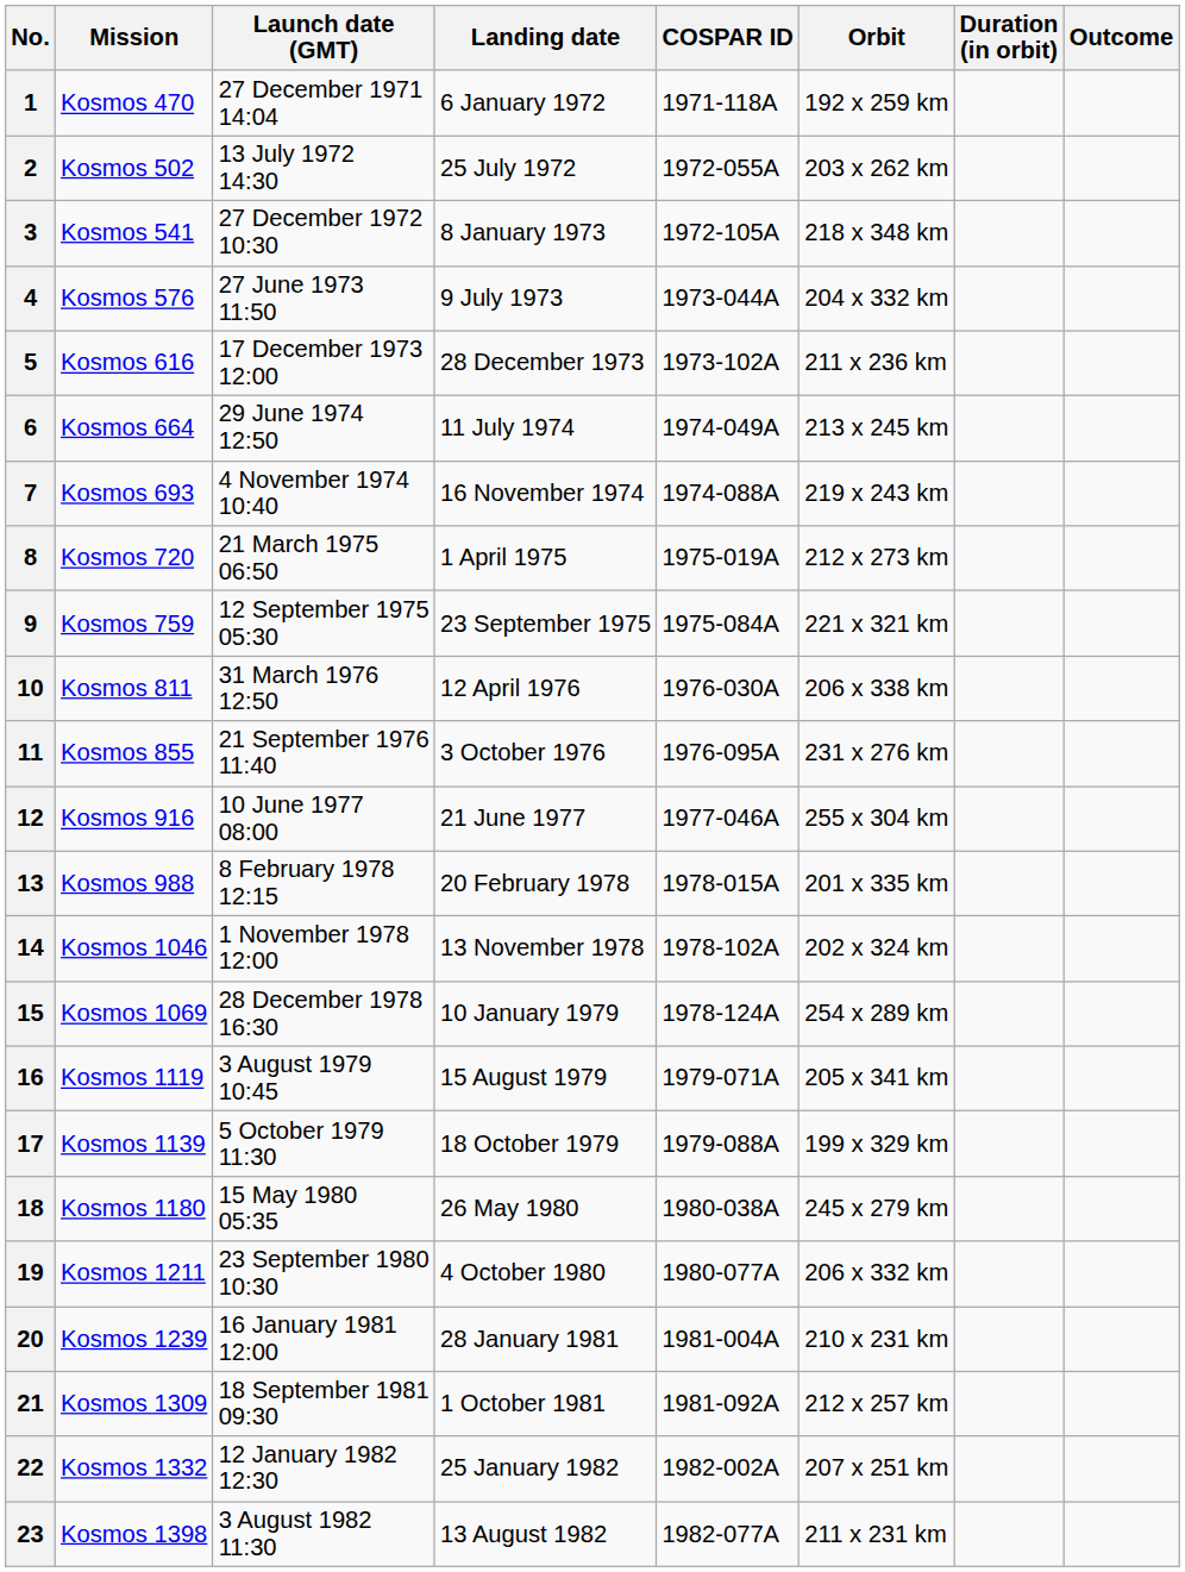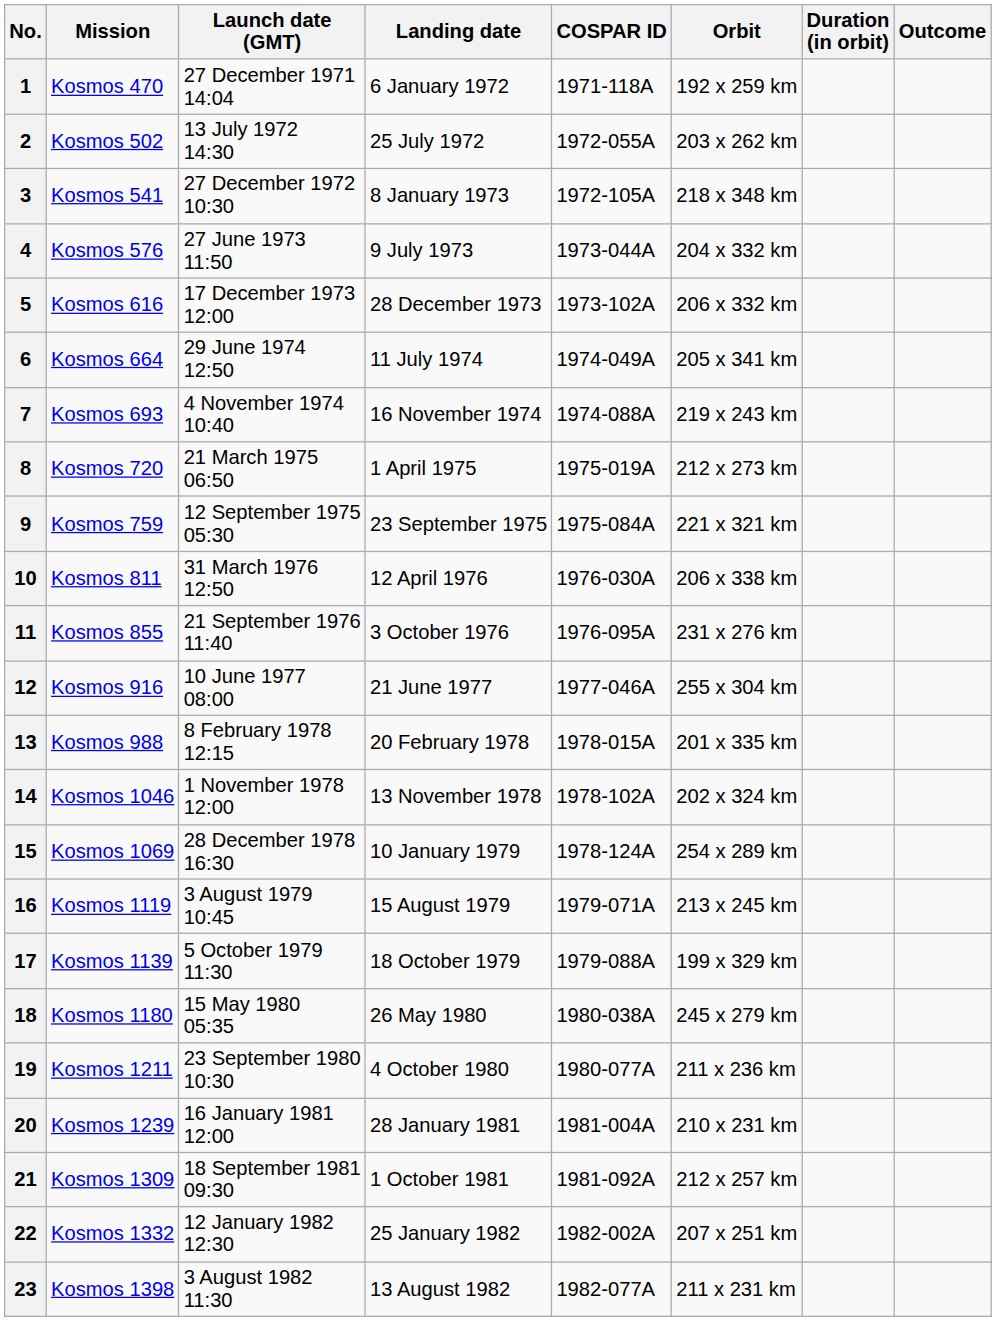 <table class="wikitable sortable">
 <tr>
 <th>No.</th>
 <th>Mission</th>
 <th>Launch date<br>(GMT)</th>
 <th>Landing date</th>
 <th>COSPAR ID</th>
 <th>Orbit</th>
 <th>Duration<br>(in orbit)</th>
 <th>Outcome</th>
 </tr>
 <tr>
 <th>1</th>
 <td><a href='#'>Kosmos 470</a></td>
 <td>27 December 1971<br>14:04</td>
 <td>6 January 1972</td>
 <td>1971-118A</td>
 <td>192 x 259 km</td>
 <td></td>
 <td></td>
 </tr>
 <tr>
 <th>2</th>
 <td><a href='#'>Kosmos 502</a></td>
 <td>13 July 1972<br>14:30</td>
 <td>25 July 1972</td>
 <td>1972-055A</td>
 <td>203 x 262 km</td>
 <td></td>
 <td></td>
 </tr>
 <tr>
 <th>3</th>
 <td><a href='#'>Kosmos 541</a></td>
 <td>27 December 1972<br>10:30</td>
 <td>8 January 1973</td>
 <td>1972-105A</td>
 <td>218 x 348 km</td>
 <td></td>
 <td></td>
 </tr>
 <tr>
 <th>4</th>
 <td><a href='#'>Kosmos 576</a></td>
 <td>27 June 1973<br>11:50</td>
 <td>9 July 1973</td>
 <td>1973-044A</td>
 <td>204 x 332 km</td>
 <td></td>
 <td></td>
 </tr>
 <tr>
 <th>5</th>
 <td><a href='#'>Kosmos 616</a></td>
 <td>17 December 1973<br>12:00</td>
 <td>28 December 1973</td>
 <td>1973-102A</td>
-<td>211 x 236 km</td>
+<td>206 x 332 km</td>
 <td></td>
 <td></td>
 </tr>
 <tr>
 <th>6</th>
 <td><a href='#'>Kosmos 664</a></td>
 <td>29 June 1974<br>12:50</td>
 <td>11 July 1974</td>
 <td>1974-049A</td>
-<td>213 x 245 km</td>
+<td>205 x 341 km</td>
 <td></td>
 <td></td>
 </tr>
 <tr>
 <th>7</th>
 <td><a href='#'>Kosmos 693</a></td>
 <td>4 November 1974<br>10:40</td>
 <td>16 November 1974</td>
 <td>1974-088A</td>
 <td>219 x 243 km</td>
 <td></td>
 <td></td>
 </tr>
 <tr>
 <th>8</th>
 <td><a href='#'>Kosmos 720</a></td>
 <td>21 March 1975<br>06:50</td>
 <td>1 April 1975</td>
 <td>1975-019A</td>
 <td>212 x 273 km</td>
 <td></td>
 <td></td>
 </tr>
 <tr>
 <th>9</th>
 <td><a href='#'>Kosmos 759</a></td>
 <td>12 September 1975<br>05:30</td>
 <td>23 September 1975</td>
 <td>1975-084A</td>
 <td>221 x 321 km</td>
 <td></td>
 <td></td>
 </tr>
 <tr>
 <th>10</th>
 <td><a href='#'>Kosmos 811</a></td>
 <td>31 March 1976<br>12:50</td>
 <td>12 April 1976</td>
 <td>1976-030A</td>
 <td>206 x 338 km</td>
 <td></td>
 <td></td>
 </tr>
 <tr>
 <th>11</th>
 <td><a href='#'>Kosmos 855</a></td>
 <td>21 September 1976<br>11:40</td>
 <td>3 October 1976</td>
 <td>1976-095A</td>
 <td>231 x 276 km</td>
 <td></td>
 <td></td>
 </tr>
 <tr>
 <th>12</th>
 <td><a href='#'>Kosmos 916</a></td>
 <td>10 June 1977<br>08:00</td>
 <td>21 June 1977</td>
 <td>1977-046A</td>
 <td>255 x 304 km</td>
 <td></td>
 <td></td>
 </tr>
 <tr>
 <th>13</th>
 <td><a href='#'>Kosmos 988</a></td>
 <td>8 February 1978<br>12:15</td>
 <td>20 February 1978</td>
 <td>1978-015A</td>
 <td>201 x 335 km</td>
 <td></td>
 <td></td>
 </tr>
 <tr>
 <th>14</th>
 <td><a href='#'>Kosmos 1046</a></td>
 <td>1 November 1978<br>12:00</td>
 <td>13 November 1978</td>
 <td>1978-102A</td>
 <td>202 x 324 km</td>
 <td></td>
 <td></td>
 </tr>
 <tr>
 <th>15</th>
 <td><a href='#'>Kosmos 1069</a></td>
 <td>28 December 1978<br>16:30</td>
 <td>10 January 1979</td>
 <td>1978-124A</td>
 <td>254 x 289 km</td>
 <td></td>
 <td></td>
 </tr>
 <tr>
 <th>16</th>
 <td><a href='#'>Kosmos 1119</a></td>
 <td>3 August 1979<br>10:45</td>
 <td>15 August 1979</td>
 <td>1979-071A</td>
-<td>205 x 341 km</td>
+<td>213 x 245 km</td>
 <td></td>
 <td></td>
 </tr>
 <tr>
 <th>17</th>
 <td><a href='#'>Kosmos 1139</a></td>
 <td>5 October 1979<br>11:30</td>
 <td>18 October 1979</td>
 <td>1979-088A</td>
 <td>199 x 329 km</td>
 <td></td>
 <td></td>
 </tr>
 <tr>
 <th>18</th>
 <td><a href='#'>Kosmos 1180</a></td>
 <td>15 May 1980<br>05:35</td>
 <td>26 May 1980</td>
 <td>1980-038A</td>
 <td>245 x 279 km</td>
 <td></td>
 <td></td>
 </tr>
 <tr>
 <th>19</th>
 <td><a href='#'>Kosmos 1211</a></td>
 <td>23 September 1980<br>10:30</td>
 <td>4 October 1980</td>
 <td>1980-077A</td>
-<td>206 x 332 km</td>
+<td>211 x 236 km</td>
 <td></td>
 <td></td>
 </tr>
 <tr>
 <th>20</th>
 <td><a href='#'>Kosmos 1239</a></td>
 <td>16 January 1981<br>12:00</td>
 <td>28 January 1981</td>
 <td>1981-004A</td>
 <td>210 x 231 km</td>
 <td></td>
 <td></td>
 </tr>
 <tr>
 <th>21</th>
 <td><a href='#'>Kosmos 1309</a></td>
 <td>18 September 1981<br>09:30</td>
 <td>1 October 1981</td>
 <td>1981-092A</td>
 <td>212 x 257 km</td>
 <td></td>
 <td></td>
 </tr>
 <tr>
 <th>22</th>
 <td><a href='#'>Kosmos 1332</a></td>
 <td>12 January 1982<br>12:30</td>
 <td>25 January 1982</td>
 <td>1982-002A</td>
 <td>207 x 251 km</td>
 <td></td>
 <td></td>
 </tr>
 <tr>
 <th>23</th>
 <td><a href='#'>Kosmos 1398</a></td>
 <td>3 August 1982<br>11:30</td>
 <td>13 August 1982</td>
 <td>1982-077A</td>
 <td>211 x 231 km</td>
 <td></td>
 <td></td>
 </tr>
 </table>
